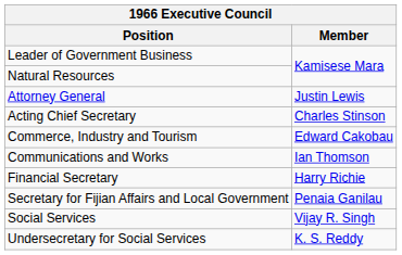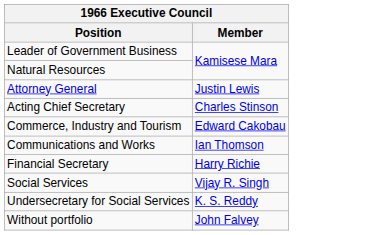 <table class=wikitable>
 <tr>
 <th colspan=2>1966 Executive Council</th>
 </tr>
 <tr>
 <th>Position</th>
 <th>Member</th>
 </tr>
 <tr>
 <td>Leader of Government Business</td>
 <td rowspan=2><a href='#'>Kamisese Mara</a></td>
 </tr>
 <tr>
 <td>Natural Resources</td>
 </tr>
 <tr>
 <td><a href='#'>Attorney General</a></td>
 <td><a href='#'>Justin Lewis</a></td>
 </tr>
 <tr>
 <td>Acting Chief Secretary</td>
 <td><a href='#'>Charles Stinson</a></td>
 </tr>
 <tr>
 <td>Commerce, Industry and Tourism</td>
 <td><a href='#'>Edward Cakobau</a></td>
 </tr>
 <tr>
 <td>Communications and Works</td>
 <td><a href='#'>Ian Thomson</a></td>
 </tr>
 <tr>
 <td>Financial Secretary</td>
 <td><a href='#'>Harry Richie</a></td>
 </tr>
 <tr>
-<td>Secretary for Fijian Affairs and Local Government</td>
-<td><a href='#'>Penaia Ganilau</a></td>
-</tr>
-<tr>
 <td>Social Services</td>
 <td><a href='#'>Vijay R. Singh</a></td>
 </tr>
 <tr>
 <td>Undersecretary for Social Services</td>
 <td><a href='#'>K. S. Reddy</a></td>
 </tr>
+<tr>
+<td>Without portfolio</td>
+<td><a href='#'>John Falvey</a></td>
+</tr>
 </table>
